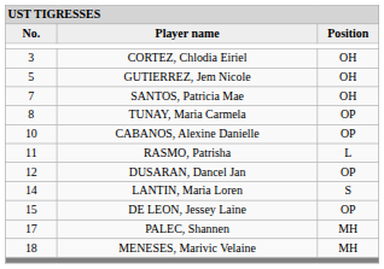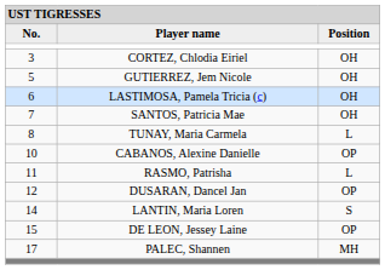 <table class='wikitable mw-collapsible mw-collapsed' style='text-align: center; width: 500px; border: none;'>
 <tr>
 <th style="background:#D4D4D4; text-align:left;" colspan=3> UST TIGRESSES</th>
 </tr>
 <tr style="background:#EEEEEE; font-weight:bold;">
 <td width=10%>No.</td>
 <td width=50%>Player name</td>
 <td width=10%>Position</td>
 </tr>
 <tr style="background:#FFFFFF;">
 <td colspan=3 align=center></td>
 </tr>
 <tr>
 <td align=center>3</td>
 <td>CORTEZ, Chlodia Eiriel</td>
 <td align=center>OH</td>
 </tr>
 <tr>
 <td align=center>5</td>
 <td>GUTIERREZ, Jem Nicole</td>
 <td align=center>OH</td>
 </tr>
+<tr bgcolor=#D0E6FF>
+<td align=center>6</td>
+<td>LASTIMOSA, Pamela Tricia (<a href='#'>c</a>)</td>
+<td align=center>OH</td>
+</tr>
 <tr>
 <td align=center>7</td>
 <td>SANTOS, Patricia Mae</td>
 <td align=center>OH</td>
 </tr>
 <tr>
 <td align=center>8</td>
 <td>TUNAY, Maria Carmela</td>
-<td align=center>OP</td>
+<td align=center>L</td>
 </tr>
 <tr>
 <td align=center>10</td>
 <td>CABANOS, Alexine Danielle</td>
 <td align=center>OP</td>
 </tr>
 <tr>
 <td align=center>11</td>
 <td>RASMO, Patrisha</td>
 <td align=center>L</td>
 </tr>
 <tr>
 <td align=center>12</td>
 <td>DUSARAN, Dancel Jan</td>
 <td align=center>OP</td>
 </tr>
 <tr>
 <td align=center>14</td>
 <td>LANTIN, Maria Loren</td>
 <td align=center>S</td>
 </tr>
 <tr>
 <td align=center>15</td>
 <td>DE LEON, Jessey Laine</td>
 <td align=center>OP</td>
 </tr>
 <tr>
 <td align=center>17</td>
 <td>PALEC, Shannen</td>
 <td align=center>MH</td>
 </tr>
 <tr>
-<td align=center>18</td>
-<td>MENESES, Marivic Velaine</td>
-<td align=center>MH</td>
-</tr>
-<tr>
 <th style="background:gray;" colspan=3></th>
 </tr>
 <tr>
 </tr>
 </table>
